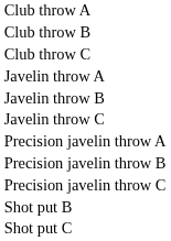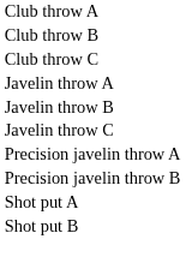 <table>
 <tr>
 <td>Club throw A<br></td>
 <td></td>
 <td></td>
 <td></td>
 </tr>
 <tr>
 <td>Club throw B<br></td>
 <td></td>
 <td></td>
 <td></td>
 </tr>
 <tr>
 <td>Club throw C<br></td>
 <td></td>
 <td></td>
 <td></td>
 </tr>
 <tr>
 <td>Javelin throw A<br></td>
 <td></td>
 <td></td>
 <td></td>
 </tr>
 <tr>
 <td>Javelin throw B<br></td>
 <td></td>
 <td></td>
 <td></td>
 </tr>
 <tr>
 <td>Javelin throw C<br></td>
 <td></td>
 <td></td>
 <td></td>
 </tr>
 <tr>
 <td>Precision javelin throw A<br></td>
 <td></td>
 <td></td>
 <td></td>
 </tr>
 <tr>
 <td>Precision javelin throw B<br></td>
 <td></td>
 <td></td>
 <td></td>
 </tr>
 <tr>
-<td>Precision javelin throw C<br></td>
+<td>Shot put A<br></td>
 <td></td>
 <td></td>
 <td></td>
 </tr>
 <tr>
 <td>Shot put B<br></td>
 <td></td>
 <td></td>
 <td></td>
 </tr>
-<tr>
-<td>Shot put C<br></td>
-<td></td>
-<td></td>
-<td></td>
-</tr>
 </table>
